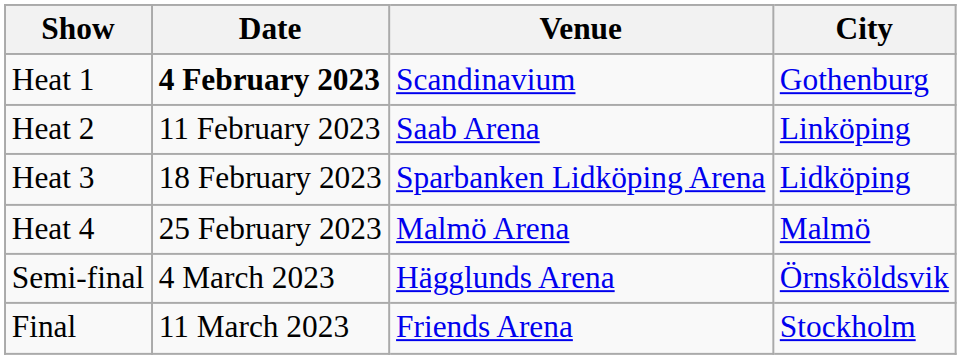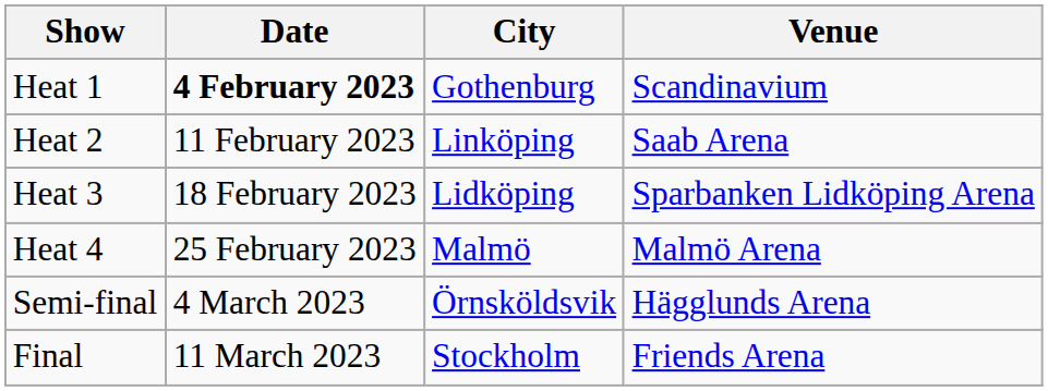 <table class="wikitable" style="margin: 1em auto 1em auto">
 <tr>
 <th>Show</th>
 <th>Date</th>
+<th>City</th>
 <th>Venue</th>
-<th>City</th>
 </tr>
 <tr>
 <td>Heat 1</td>
 <td><strong>4 February 2023</strong></td>
+<td><a href='#'>Gothenburg</a></td>
 <td><a href='#'>Scandinavium</a></td>
-<td><a href='#'>Gothenburg</a></td>
 </tr>
 <tr>
 <td>Heat 2</td>
 <td>11 February 2023</td>
+<td><a href='#'>Linköping</a></td>
 <td><a href='#'>Saab Arena</a></td>
-<td><a href='#'>Linköping</a></td>
 </tr>
 <tr>
 <td>Heat 3</td>
 <td>18 February 2023</td>
+<td><a href='#'>Lidköping</a></td>
 <td><a href='#'>Sparbanken Lidköping Arena</a></td>
-<td><a href='#'>Lidköping</a></td>
 </tr>
 <tr>
 <td>Heat 4</td>
 <td>25 February 2023</td>
+<td><a href='#'>Malmö</a></td>
 <td><a href='#'>Malmö Arena</a></td>
-<td><a href='#'>Malmö</a></td>
 </tr>
 <tr>
 <td>Semi-final</td>
 <td>4 March 2023</td>
+<td><a href='#'>Örnsköldsvik</a></td>
 <td><a href='#'>Hägglunds Arena</a></td>
-<td><a href='#'>Örnsköldsvik</a></td>
 </tr>
 <tr>
 <td>Final</td>
 <td>11 March 2023</td>
+<td><a href='#'>Stockholm</a></td>
 <td><a href='#'>Friends Arena</a></td>
-<td><a href='#'>Stockholm</a></td>
 </tr>
 </table>
